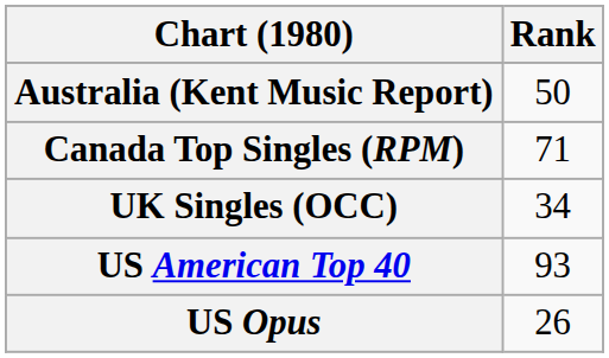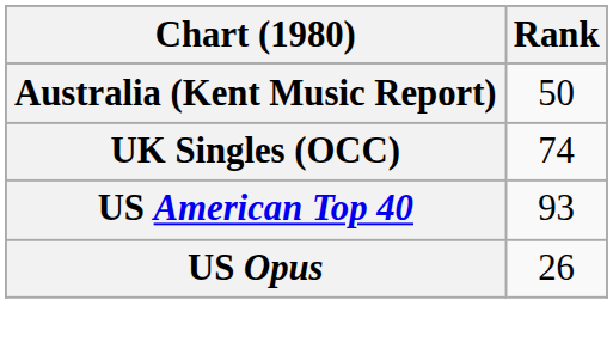 <table class="wikitable sortable plainrowheaders" style="text-align:center;">
 <tr>
 <th>Chart (1980)</th>
 <th>Rank</th>
 </tr>
 <tr>
 <th scope="row">Australia (Kent Music Report)</th>
 <td>50</td>
 </tr>
 <tr>
-<th scope="row">Canada Top Singles (<em>RPM</em>)</th>
-<td>71</td>
-</tr>
-<tr>
 <th scope="row">UK Singles (OCC)</th>
-<td>34</td>
+<td>74</td>
 </tr>
 <tr>
 <th scope="row">US <em><a href='#'>American Top 40</a></em></th>
 <td>93</td>
 </tr>
 <tr>
 <th scope="row">US <em>Opus</em></th>
 <td>26</td>
 </tr>
 </table>
